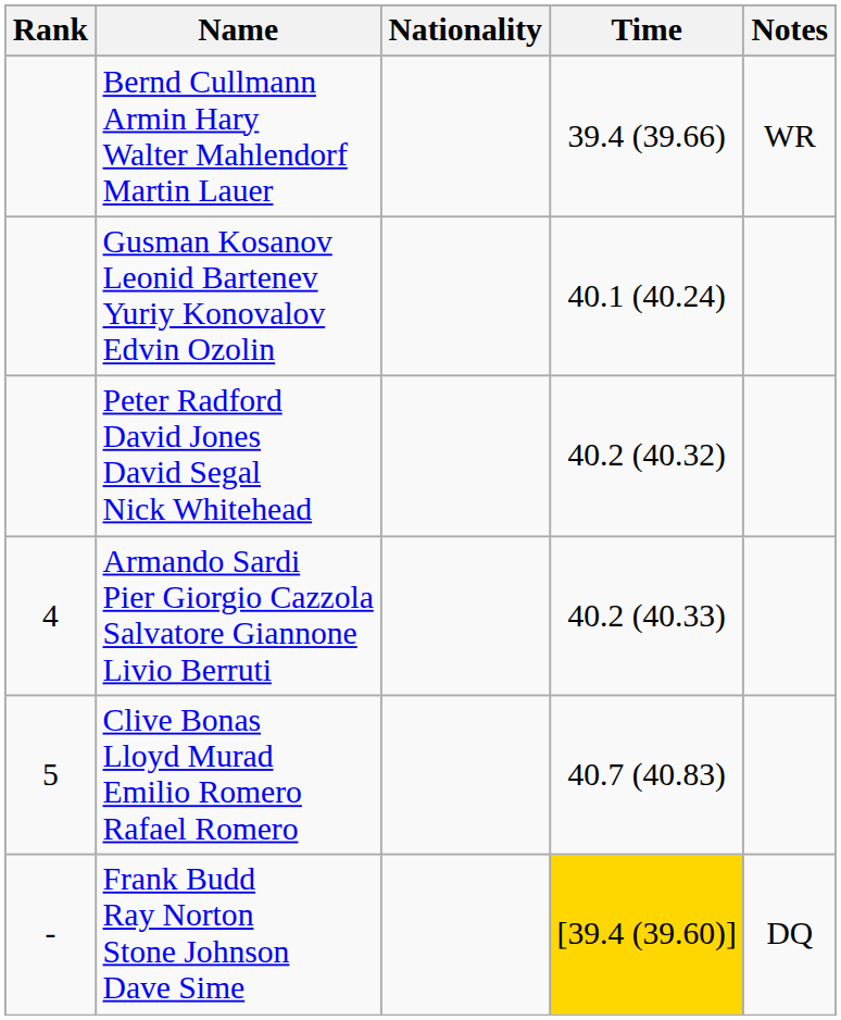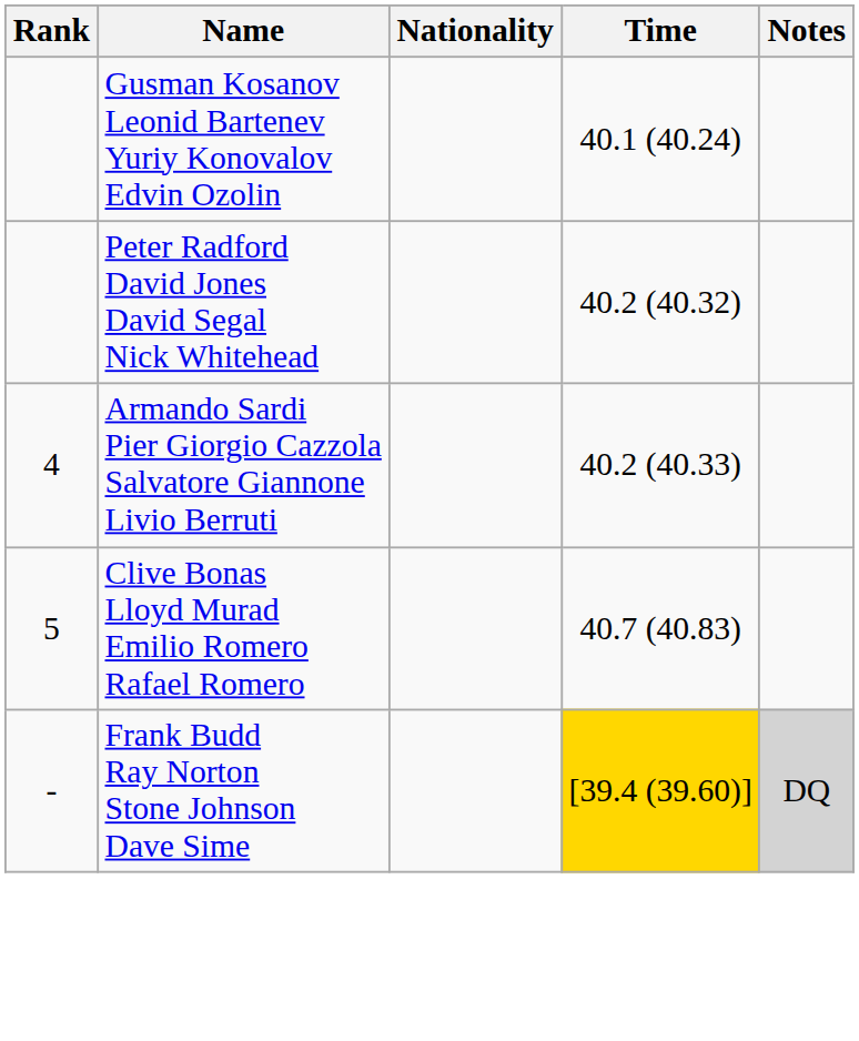 <table class="wikitable sortable" style="text-align:center">
 <tr>
 <th>Rank</th>
 <th>Name</th>
 <th>Nationality</th>
 <th>Time</th>
 <th>Notes</th>
-</tr>
-<tr>
-<td></td>
-<td align=left><a href='#'>Bernd Cullmann</a><br><a href='#'>Armin Hary</a><br><a href='#'>Walter Mahlendorf</a><br><a href='#'>Martin Lauer</a></td>
-<td align=left></td>
-<td>39.4 (39.66)</td>
-<td>WR</td>
 </tr>
 <tr>
 <td></td>
 <td align=left><a href='#'>Gusman Kosanov</a><br><a href='#'>Leonid Bartenev</a><br><a href='#'>Yuriy Konovalov</a><br><a href='#'>Edvin Ozolin</a></td>
 <td align=left></td>
 <td>40.1 (40.24)</td>
 <td></td>
 </tr>
 <tr>
 <td></td>
 <td align=left><a href='#'>Peter Radford</a><br><a href='#'>David Jones</a><br><a href='#'>David Segal</a><br><a href='#'>Nick Whitehead</a></td>
 <td align=left></td>
 <td>40.2 (40.32)</td>
 <td></td>
 </tr>
 <tr>
 <td>4</td>
 <td align=left><a href='#'>Armando Sardi</a><br><a href='#'>Pier Giorgio Cazzola</a><br><a href='#'>Salvatore Giannone</a><br><a href='#'>Livio Berruti</a></td>
 <td align=left></td>
 <td>40.2 (40.33)</td>
 <td></td>
 </tr>
 <tr>
 <td>5</td>
 <td align=left><a href='#'>Clive Bonas</a><br><a href='#'>Lloyd Murad</a><br><a href='#'>Emilio Romero</a><br><a href='#'>Rafael Romero</a></td>
 <td align=left></td>
 <td>40.7 (40.83)</td>
 <td></td>
 </tr>
 <tr>
 <td>-</td>
 <td align=left><a href='#'>Frank Budd</a><br><a href='#'>Ray Norton</a><br><a href='#'>Stone Johnson</a><br><a href='#'>Dave Sime</a></td>
 <td align=left></td>
 <td style="background: gold;">[39.4 (39.60)]</td>
-<td>DQ</td>
+<td style="background: lightgrey;">DQ</td>
 </tr>
 </table>
